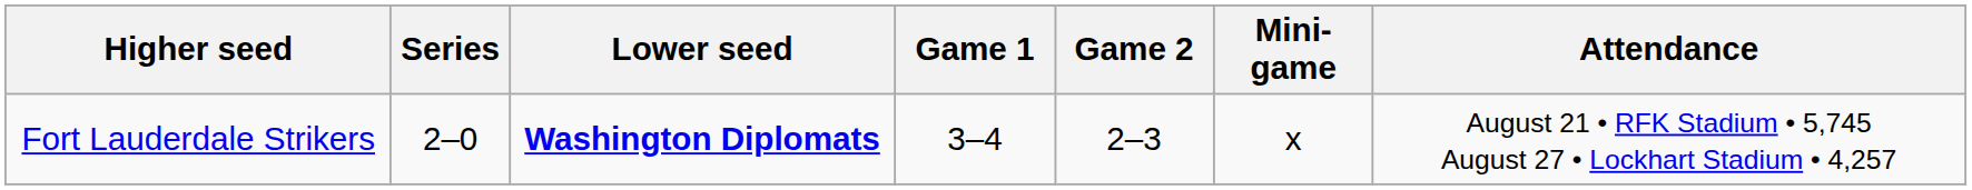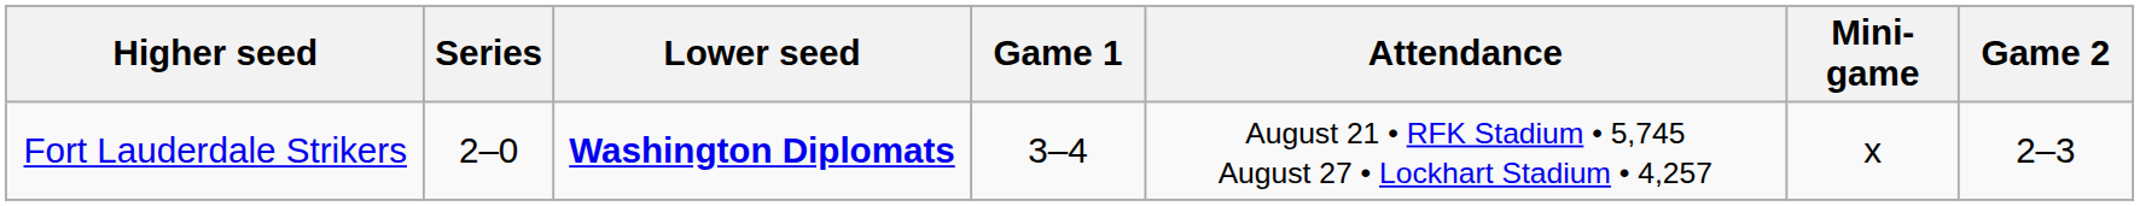 <table class="wikitable" style="text-align:center">
 <tr>
 <th width=180>Higher seed</th>
 <th width=50>Series</th>
 <th width=180>Lower seed</th>
 <th width=70>Game 1</th>
+<th width=280>Attendance</th>
+<th width=70>Mini-game</th>
 <th width=70>Game 2</th>
-<th width=70>Mini-game</th>
-<th width=280>Attendance</th>
 </tr>
 <tr>
 <td><a href='#'>Fort Lauderdale Strikers</a></td>
 <td>2–0</td>
 <td><strong><a href='#'>Washington Diplomats</a></strong></td>
 <td>3–4</td>
+<td><small>August 21 • <a href='#'>RFK Stadium</a> • 5,745<br>August 27 • <a href='#'>Lockhart Stadium</a> • 4,257</small></td>
+<td>x</td>
 <td>2–3</td>
-<td>x</td>
-<td><small>August 21 • <a href='#'>RFK Stadium</a> • 5,745<br>August 27 • <a href='#'>Lockhart Stadium</a> • 4,257</small></td>
 </tr>
 </table>
